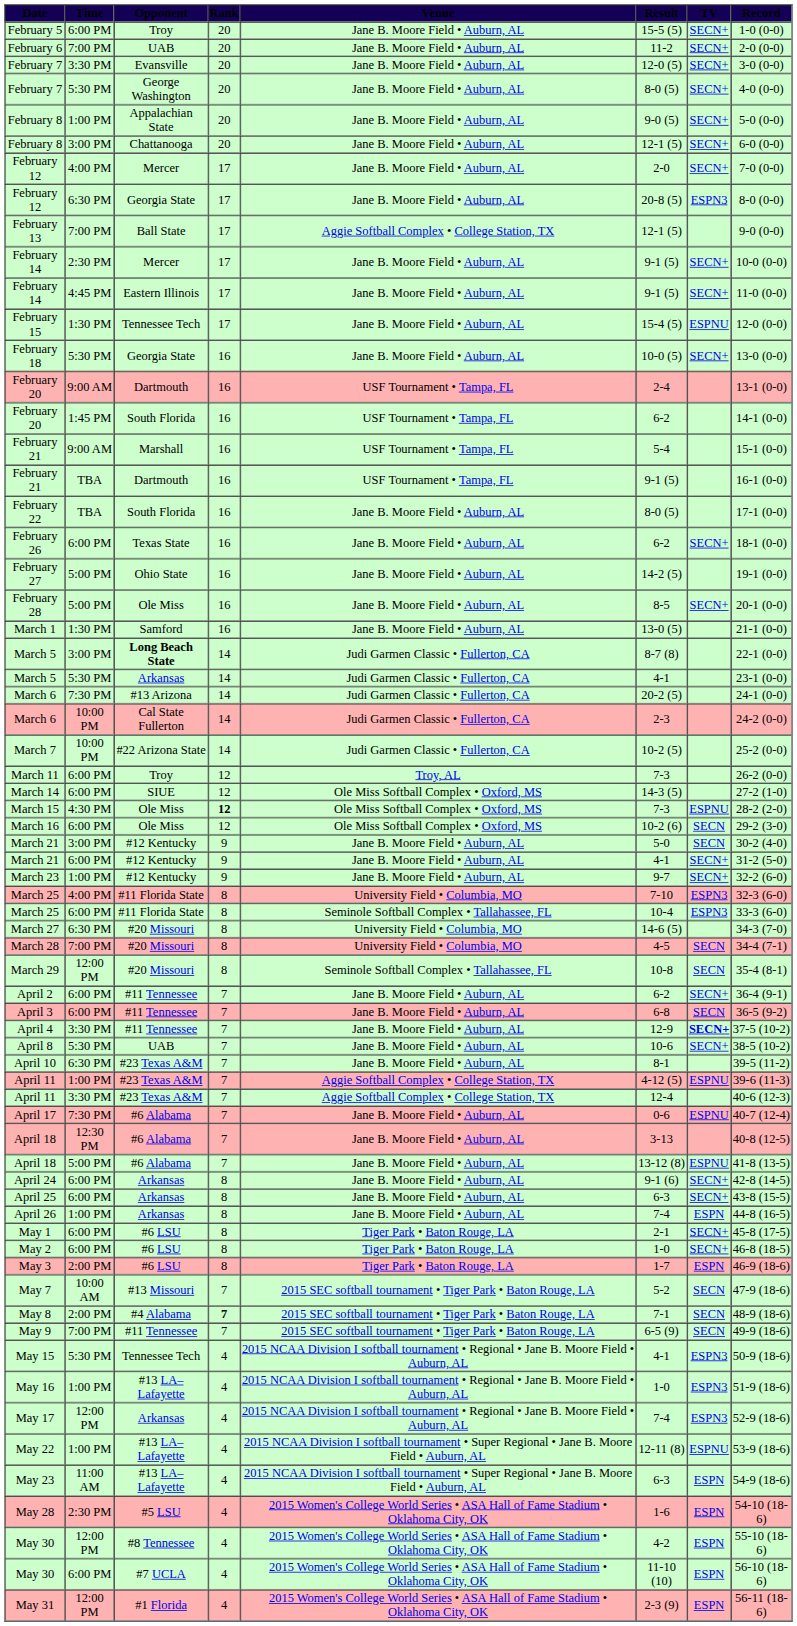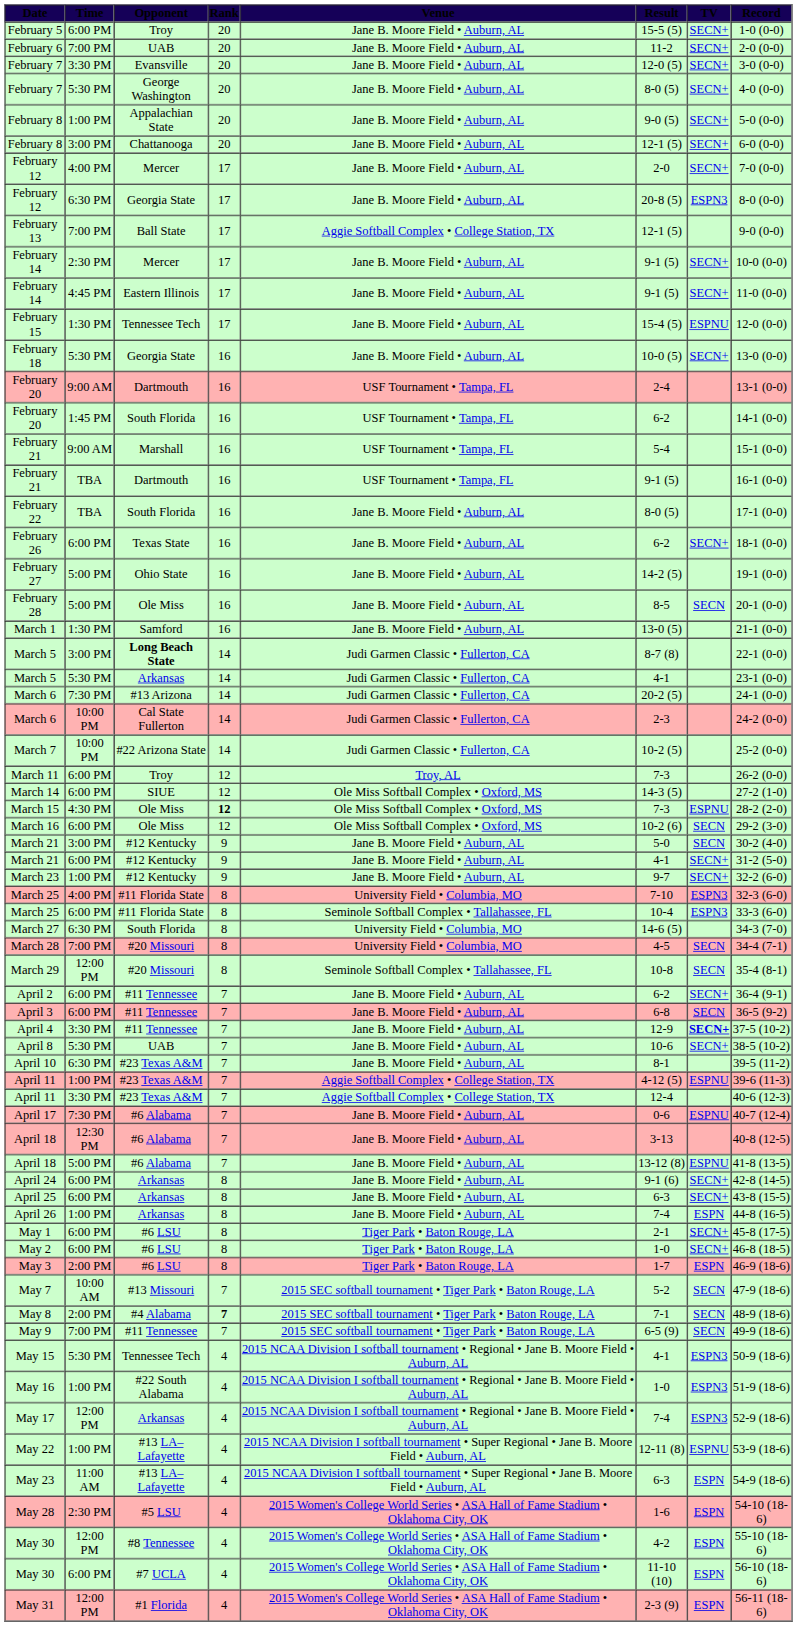 <table cellpadding="1" border="1" cellspacing="0" style="width:80%;">
 <tr>
 <th style="background:#150058;"><span>Date</span></th>
 <th style="background:#150058;"><span>Time</span></th>
 <th style="background:#150058;"><span>Opponent</span></th>
 <th style="background:#150058;"><span>Rank</span></th>
 <th style="background:#150058;"><span>Venue</span></th>
 <th style="background:#150058;"><span>Result</span></th>
 <th style="background:#150058;"><span>TV</span></th>
 <th style="background:#150058;"><span>Record</span></th>
 </tr>
 <tr style="text-align:center; background: #CCFFCC;">
 <td>February 5</td>
 <td>6:00 PM</td>
 <td>Troy</td>
 <td>20</td>
 <td>Jane B. Moore Field • <a href='#'>Auburn, AL</a></td>
 <td>15-5 (5)</td>
 <td><a href='#'>SECN+</a></td>
 <td>1-0 (0-0)</td>
 </tr>
 <tr style="text-align:center; background: #CCFFCC;">
 <td>February 6</td>
 <td>7:00 PM</td>
 <td>UAB</td>
 <td>20</td>
 <td>Jane B. Moore Field • <a href='#'>Auburn, AL</a></td>
 <td>11-2</td>
 <td><a href='#'>SECN+</a></td>
 <td>2-0 (0-0)</td>
 </tr>
 <tr style="text-align:center; background: #CCFFCC;">
 <td>February 7</td>
 <td>3:30 PM</td>
 <td>Evansville</td>
 <td>20</td>
 <td>Jane B. Moore Field • <a href='#'>Auburn, AL</a></td>
 <td>12-0 (5)</td>
 <td><a href='#'>SECN+</a></td>
 <td>3-0 (0-0)</td>
 </tr>
 <tr style="text-align:center; background: #CCFFCC;">
 <td>February 7</td>
 <td>5:30 PM</td>
 <td>George Washington</td>
 <td>20</td>
 <td>Jane B. Moore Field • <a href='#'>Auburn, AL</a></td>
 <td>8-0 (5)</td>
 <td><a href='#'>SECN+</a></td>
 <td>4-0 (0-0)</td>
 </tr>
 <tr style="text-align:center; background: #CCFFCC;">
 <td>February 8</td>
 <td>1:00 PM</td>
 <td>Appalachian State</td>
 <td>20</td>
 <td>Jane B. Moore Field • <a href='#'>Auburn, AL</a></td>
 <td>9-0 (5)</td>
 <td><a href='#'>SECN+</a></td>
 <td>5-0 (0-0)</td>
 </tr>
 <tr style="text-align:center; background: #CCFFCC;">
 <td>February 8</td>
 <td>3:00 PM</td>
 <td>Chattanooga</td>
 <td>20</td>
 <td>Jane B. Moore Field • <a href='#'>Auburn, AL</a></td>
 <td>12-1 (5)</td>
 <td><a href='#'>SECN+</a></td>
 <td>6-0 (0-0)</td>
 </tr>
 <tr style="text-align:center; background: #CCFFCC;">
 <td>February 12</td>
 <td>4:00 PM</td>
 <td>Mercer</td>
 <td>17</td>
 <td>Jane B. Moore Field • <a href='#'>Auburn, AL</a></td>
 <td>2-0</td>
 <td><a href='#'>SECN+</a></td>
 <td>7-0 (0-0)</td>
 </tr>
 <tr style="text-align:center; background: #CCFFCC;">
 <td>February 12</td>
 <td>6:30 PM</td>
 <td>Georgia State</td>
 <td>17</td>
 <td>Jane B. Moore Field • <a href='#'>Auburn, AL</a></td>
 <td>20-8 (5)</td>
 <td><a href='#'>ESPN3</a></td>
 <td>8-0 (0-0)</td>
 </tr>
 <tr style="text-align:center; background: #CCFFCC;">
 <td>February 13</td>
 <td>7:00 PM</td>
 <td>Ball State</td>
 <td>17</td>
 <td><a href='#'>Aggie Softball Complex</a> • <a href='#'>College Station, TX</a></td>
 <td>12-1 (5)</td>
 <td></td>
 <td>9-0 (0-0)</td>
 </tr>
 <tr style="text-align:center; background: #CCFFCC;">
 <td>February 14</td>
 <td>2:30 PM</td>
 <td>Mercer</td>
 <td>17</td>
 <td>Jane B. Moore Field • <a href='#'>Auburn, AL</a></td>
 <td>9-1 (5)</td>
 <td><a href='#'>SECN+</a></td>
 <td>10-0 (0-0)</td>
 </tr>
 <tr style="text-align:center; background: #CCFFCC;">
 <td>February 14</td>
 <td>4:45 PM</td>
 <td>Eastern Illinois</td>
 <td>17</td>
 <td>Jane B. Moore Field • <a href='#'>Auburn, AL</a></td>
 <td>9-1 (5)</td>
 <td><a href='#'>SECN+</a></td>
 <td>11-0 (0-0)</td>
 </tr>
 <tr style="text-align:center; background: #CCFFCC;">
 <td>February 15</td>
 <td>1:30 PM</td>
 <td>Tennessee Tech</td>
 <td>17</td>
 <td>Jane B. Moore Field • <a href='#'>Auburn, AL</a></td>
 <td>15-4 (5)</td>
 <td><a href='#'>ESPNU</a></td>
 <td>12-0 (0-0)</td>
 </tr>
 <tr style="text-align:center; background: #CCFFCC;">
 <td>February 18</td>
 <td>5:30 PM</td>
 <td>Georgia State</td>
 <td>16</td>
 <td>Jane B. Moore Field • <a href='#'>Auburn, AL</a></td>
 <td>10-0 (5)</td>
 <td><a href='#'>SECN+</a></td>
 <td>13-0 (0-0)</td>
 </tr>
 <tr style="text-align:center; background: #FFB2B2;">
 <td>February 20</td>
 <td>9:00 AM</td>
 <td>Dartmouth</td>
 <td>16</td>
 <td>USF Tournament • <a href='#'>Tampa, FL</a></td>
 <td>2-4</td>
 <td></td>
 <td>13-1 (0-0)</td>
 </tr>
 <tr style="text-align:center; background: #CCFFCC;">
 <td>February 20</td>
 <td>1:45 PM</td>
 <td>South Florida</td>
 <td>16</td>
 <td>USF Tournament  • <a href='#'>Tampa, FL</a></td>
 <td>6-2</td>
 <td></td>
 <td>14-1 (0-0)</td>
 </tr>
 <tr style="text-align:center; background: #CCFFCC;">
 <td>February 21</td>
 <td>9:00 AM</td>
 <td>Marshall</td>
 <td>16</td>
 <td>USF Tournament • <a href='#'>Tampa, FL</a></td>
 <td>5-4</td>
 <td></td>
 <td>15-1 (0-0)</td>
 </tr>
 <tr style="text-align:center; background: #CCFFCC;">
 <td>February 21</td>
 <td>TBA</td>
 <td>Dartmouth</td>
 <td>16</td>
 <td>USF Tournament • <a href='#'>Tampa, FL</a></td>
 <td>9-1 (5)</td>
 <td></td>
 <td>16-1 (0-0)</td>
 </tr>
 <tr style="text-align:center; background: #CCFFCC;">
 <td>February 22</td>
 <td>TBA</td>
 <td>South Florida</td>
 <td>16</td>
 <td>Jane B. Moore Field • <a href='#'>Auburn, AL</a></td>
 <td>8-0 (5)</td>
 <td></td>
 <td>17-1 (0-0)</td>
 </tr>
 <tr style="text-align:center; background: #CCFFCC;">
 <td>February 26</td>
 <td>6:00 PM</td>
 <td>Texas State</td>
 <td>16</td>
 <td>Jane B. Moore Field • <a href='#'>Auburn, AL</a></td>
 <td>6-2</td>
 <td><a href='#'>SECN+</a></td>
 <td>18-1 (0-0)</td>
 </tr>
 <tr style="text-align:center; background: #CCFFCC;">
 <td>February 27</td>
 <td>5:00 PM</td>
 <td>Ohio State</td>
 <td>16</td>
 <td>Jane B. Moore Field • <a href='#'>Auburn, AL</a></td>
 <td>14-2 (5)</td>
 <td></td>
 <td>19-1 (0-0)</td>
 </tr>
 <tr style="text-align:center; background: #CCFFCC;">
 <td>February 28</td>
 <td>5:00 PM</td>
 <td>Ole Miss</td>
 <td>16</td>
 <td>Jane B. Moore Field • <a href='#'>Auburn, AL</a></td>
 <td>8-5</td>
-<td><a href='#'>SECN+</a></td>
+<td><a href='#'>SECN</a></td>
 <td>20-1 (0-0)</td>
 </tr>
 <tr style="text-align:center; background: #CCFFCC;">
 <td>March 1</td>
 <td>1:30 PM</td>
 <td>Samford</td>
 <td>16</td>
 <td>Jane B. Moore Field • <a href='#'>Auburn, AL</a></td>
 <td>13-0 (5)</td>
 <td></td>
 <td>21-1 (0-0)</td>
 </tr>
 <tr style="text-align:center; background: #CCFFCC;">
 <td>March 5</td>
 <td>3:00 PM</td>
 <td><strong>Long Beach State</strong></td>
 <td>14</td>
 <td>Judi Garmen Classic • <a href='#'>Fullerton, CA</a></td>
 <td>8-7 (8)</td>
 <td></td>
 <td>22-1 (0-0)</td>
 </tr>
 <tr style="text-align:center; background: #CCFFCC;">
 <td>March 5</td>
 <td>5:30 PM</td>
 <td><a href='#'>Arkansas</a></td>
 <td>14</td>
 <td>Judi Garmen Classic • <a href='#'>Fullerton, CA</a></td>
 <td>4-1</td>
 <td></td>
 <td>23-1 (0-0)</td>
 </tr>
 <tr style="text-align:center; background: #CCFFCC;">
 <td>March 6</td>
 <td>7:30 PM</td>
 <td>#13 Arizona</td>
 <td>14</td>
 <td>Judi Garmen Classic • <a href='#'>Fullerton, CA</a></td>
 <td>20-2 (5)</td>
 <td></td>
 <td>24-1 (0-0)</td>
 </tr>
 <tr style="text-align:center; background: #FFB2B2;">
 <td>March 6</td>
 <td>10:00 PM</td>
 <td>Cal State Fullerton</td>
 <td>14</td>
 <td>Judi Garmen Classic • <a href='#'>Fullerton, CA</a></td>
 <td>2-3</td>
 <td></td>
 <td>24-2 (0-0)</td>
 </tr>
 <tr style="text-align:center; background: #CCFFCC;">
 <td>March 7</td>
 <td>10:00 PM</td>
 <td>#22 Arizona State</td>
 <td>14</td>
 <td>Judi Garmen Classic • <a href='#'>Fullerton, CA</a></td>
 <td>10-2 (5)</td>
 <td></td>
 <td>25-2 (0-0)</td>
 </tr>
 <tr style="text-align:center; background: #CCFFCC;">
 <td>March 11</td>
 <td>6:00 PM</td>
 <td>Troy</td>
 <td>12</td>
 <td><a href='#'>Troy, AL</a></td>
 <td>7-3</td>
 <td></td>
 <td>26-2 (0-0)</td>
 </tr>
 <tr style="text-align:center; background: #CCFFCC;">
 <td>March 14</td>
 <td>6:00 PM</td>
 <td>SIUE</td>
 <td>12</td>
 <td>Ole Miss Softball Complex • <a href='#'>Oxford, MS</a></td>
 <td>14-3 (5)</td>
 <td></td>
 <td>27-2 (1-0)</td>
 </tr>
 <tr style="text-align:center; background: #CCFFCC;">
 <td>March 15</td>
 <td>4:30 PM</td>
 <td>Ole Miss</td>
 <td><strong>12</strong></td>
 <td>Ole Miss Softball Complex • <a href='#'>Oxford, MS</a></td>
 <td>7-3</td>
 <td><a href='#'>ESPNU</a></td>
 <td>28-2 (2-0)</td>
 </tr>
 <tr style="text-align:center; background: #CCFFCC;">
 <td>March 16</td>
 <td>6:00 PM</td>
 <td>Ole Miss</td>
 <td>12</td>
 <td>Ole Miss Softball Complex • <a href='#'>Oxford, MS</a></td>
 <td>10-2 (6)</td>
 <td><a href='#'>SECN</a></td>
 <td>29-2 (3-0)</td>
 </tr>
 <tr style="text-align:center; background: #CCFFCC;">
 <td>March 21</td>
 <td>3:00 PM</td>
 <td>#12 Kentucky</td>
 <td>9</td>
 <td>Jane B. Moore Field • <a href='#'>Auburn, AL</a></td>
 <td>5-0</td>
 <td><a href='#'>SECN</a></td>
 <td>30-2 (4-0)</td>
 </tr>
 <tr style="text-align:center; background: #CCFFCC;">
 <td>March 21</td>
 <td>6:00 PM</td>
 <td>#12 Kentucky</td>
 <td>9</td>
 <td>Jane B. Moore Field • <a href='#'>Auburn, AL</a></td>
 <td>4-1</td>
 <td><a href='#'>SECN+</a></td>
 <td>31-2 (5-0)</td>
 </tr>
 <tr style="text-align:center; background: #CCFFCC;">
 <td>March 23</td>
 <td>1:00 PM</td>
 <td>#12 Kentucky</td>
 <td>9</td>
 <td>Jane B. Moore Field • <a href='#'>Auburn, AL</a></td>
 <td>9-7</td>
 <td><a href='#'>SECN+</a></td>
 <td>32-2 (6-0)</td>
 </tr>
 <tr style="text-align:center; background: #FFB2B2;">
 <td>March 25</td>
 <td>4:00 PM</td>
 <td>#11 Florida State</td>
 <td>8</td>
 <td>University Field • <a href='#'>Columbia, MO</a></td>
 <td>7-10</td>
 <td><a href='#'>ESPN3</a></td>
 <td>32-3 (6-0)</td>
 </tr>
 <tr style="text-align:center; background: #CCFFCC;">
 <td>March 25</td>
 <td>6:00 PM</td>
 <td>#11 Florida State</td>
 <td>8</td>
 <td>Seminole Softball Complex • <a href='#'>Tallahassee, FL</a></td>
 <td>10-4</td>
 <td><a href='#'>ESPN3</a></td>
 <td>33-3 (6-0)</td>
 </tr>
 <tr style="text-align:center; background: #CCFFCC;">
 <td>March 27</td>
 <td>6:30 PM</td>
-<td>#20 <a href='#'>Missouri</a></td>
+<td>South Florida</td>
 <td>8</td>
 <td>University Field • <a href='#'>Columbia, MO</a></td>
 <td>14-6 (5)</td>
 <td></td>
 <td>34-3 (7-0)</td>
 </tr>
 <tr style="text-align:center; background: #FFB2B2;">
 <td>March 28</td>
 <td>7:00 PM</td>
 <td>#20 <a href='#'>Missouri</a></td>
 <td>8</td>
 <td>University Field • <a href='#'>Columbia, MO</a></td>
 <td>4-5</td>
 <td><a href='#'>SECN</a></td>
 <td>34-4 (7-1)</td>
 </tr>
 <tr style="text-align:center; background: #CCFFCC;">
 <td>March 29</td>
 <td>12:00 PM</td>
 <td>#20 <a href='#'>Missouri</a></td>
 <td>8</td>
 <td>Seminole Softball Complex • <a href='#'>Tallahassee, FL</a></td>
 <td>10-8</td>
 <td><a href='#'>SECN</a></td>
 <td>35-4 (8-1)</td>
 </tr>
 <tr style="text-align:center; background: #CCFFCC;">
 <td>April 2</td>
 <td>6:00 PM</td>
 <td>#11 <a href='#'>Tennessee</a></td>
 <td>7</td>
 <td>Jane B. Moore Field • <a href='#'>Auburn, AL</a></td>
 <td>6-2</td>
 <td><a href='#'>SECN+</a></td>
 <td>36-4 (9-1)</td>
 </tr>
 <tr style="text-align:center; background: #FFB2B2;">
 <td>April 3</td>
 <td>6:00 PM</td>
 <td>#11 <a href='#'>Tennessee</a></td>
 <td>7</td>
 <td>Jane B. Moore Field • <a href='#'>Auburn, AL</a></td>
 <td>6-8</td>
 <td><a href='#'>SECN</a></td>
 <td>36-5 (9-2)</td>
 </tr>
 <tr style="text-align:center; background: #CCFFCC;">
 <td>April 4</td>
 <td>3:30 PM</td>
 <td>#11 <a href='#'>Tennessee</a></td>
 <td>7</td>
 <td>Jane B. Moore Field • <a href='#'>Auburn, AL</a></td>
 <td>12-9</td>
 <td><strong><a href='#'>SECN+</a></strong></td>
 <td>37-5 (10-2)</td>
 </tr>
 <tr style="text-align:center; background: #CCFFCC;">
 <td>April 8</td>
 <td>5:30 PM</td>
 <td>UAB</td>
 <td>7</td>
 <td>Jane B. Moore Field • <a href='#'>Auburn, AL</a></td>
 <td>10-6</td>
 <td><a href='#'>SECN+</a></td>
 <td>38-5 (10-2)</td>
 </tr>
 <tr style="text-align:center; background: #CCFFCC;">
 <td>April 10</td>
 <td>6:30 PM</td>
 <td>#23 <a href='#'>Texas A&M</a></td>
 <td>7</td>
 <td>Jane B. Moore Field • <a href='#'>Auburn, AL</a></td>
 <td>8-1</td>
 <td></td>
 <td>39-5 (11-2)</td>
 </tr>
 <tr style="text-align:center; background: #FFB2B2;">
 <td>April 11</td>
 <td>1:00 PM</td>
 <td>#23 <a href='#'>Texas A&M</a></td>
 <td>7</td>
 <td><a href='#'>Aggie Softball Complex</a> • <a href='#'>College Station, TX</a></td>
 <td>4-12 (5)</td>
 <td><a href='#'>ESPNU</a></td>
 <td>39-6 (11-3)</td>
 </tr>
 <tr style="text-align:center; background: #CCFFCC;">
 <td>April 11</td>
 <td>3:30 PM</td>
 <td>#23 <a href='#'>Texas A&M</a></td>
 <td>7</td>
 <td><a href='#'>Aggie Softball Complex</a> • <a href='#'>College Station, TX</a></td>
 <td>12-4</td>
 <td></td>
 <td>40-6 (12-3)</td>
 </tr>
 <tr style="text-align:center; background: #FFB2B2;">
 <td>April 17</td>
 <td>7:30 PM</td>
 <td>#6 <a href='#'>Alabama</a></td>
 <td>7</td>
 <td>Jane B. Moore Field • <a href='#'>Auburn, AL</a></td>
 <td>0-6</td>
 <td><a href='#'>ESPNU</a></td>
 <td>40-7 (12-4)</td>
 </tr>
 <tr style="text-align:center; background: #FFB2B2;">
 <td>April 18</td>
 <td>12:30 PM</td>
 <td>#6 <a href='#'>Alabama</a></td>
 <td>7</td>
 <td>Jane B. Moore Field • <a href='#'>Auburn, AL</a></td>
 <td>3-13</td>
 <td></td>
 <td>40-8 (12-5)</td>
 </tr>
 <tr style="text-align:center; background: #CCFFCC;">
 <td>April 18</td>
 <td>5:00 PM</td>
 <td>#6 <a href='#'>Alabama</a></td>
 <td>7</td>
 <td>Jane B. Moore Field • <a href='#'>Auburn, AL</a></td>
 <td>13-12 (8)</td>
 <td><a href='#'>ESPNU</a></td>
 <td>41-8 (13-5)</td>
 </tr>
 <tr style="text-align:center; background: #CCFFCC;">
 <td>April 24</td>
 <td>6:00 PM</td>
 <td><a href='#'>Arkansas</a></td>
 <td>8</td>
 <td>Jane B. Moore Field • <a href='#'>Auburn, AL</a></td>
 <td>9-1 (6)</td>
 <td><a href='#'>SECN+</a></td>
 <td>42-8 (14-5)</td>
 </tr>
 <tr style="text-align:center; background: #CCFFCC;">
 <td>April 25</td>
 <td>6:00 PM</td>
 <td><a href='#'>Arkansas</a></td>
 <td>8</td>
 <td>Jane B. Moore Field • <a href='#'>Auburn, AL</a></td>
 <td>6-3</td>
 <td><a href='#'>SECN+</a></td>
 <td>43-8 (15-5)</td>
 </tr>
 <tr style="text-align:center; background: #CCFFCC;">
 <td>April 26</td>
 <td>1:00 PM</td>
 <td><a href='#'>Arkansas</a></td>
 <td>8</td>
 <td>Jane B. Moore Field • <a href='#'>Auburn, AL</a></td>
 <td>7-4</td>
 <td><a href='#'>ESPN</a></td>
 <td>44-8 (16-5)</td>
 </tr>
 <tr style="text-align:center; background: #CCFFCC;">
 <td>May 1</td>
 <td>6:00 PM</td>
 <td>#6 <a href='#'>LSU</a></td>
 <td>8</td>
 <td><a href='#'>Tiger Park</a> • <a href='#'>Baton Rouge, LA</a></td>
 <td>2-1</td>
 <td><a href='#'>SECN+</a></td>
 <td>45-8 (17-5)</td>
 </tr>
 <tr style="text-align:center; background: #CCFFCC;">
 <td>May 2</td>
 <td>6:00 PM</td>
 <td>#6 <a href='#'>LSU</a></td>
 <td>8</td>
 <td><a href='#'>Tiger Park</a> • <a href='#'>Baton Rouge, LA</a></td>
 <td>1-0</td>
 <td><a href='#'>SECN+</a></td>
 <td>46-8 (18-5)</td>
 </tr>
 <tr style="text-align:center; background: #FFB2B2;">
 <td>May 3</td>
 <td>2:00 PM</td>
 <td>#6 <a href='#'>LSU</a></td>
 <td>8</td>
 <td><a href='#'>Tiger Park</a> • <a href='#'>Baton Rouge, LA</a></td>
 <td>1-7</td>
 <td><a href='#'>ESPN</a></td>
 <td>46-9 (18-6)</td>
 </tr>
 <tr style="text-align:center; background: #CCFFCC;">
 <td>May 7</td>
 <td>10:00 AM</td>
 <td>#13 <a href='#'>Missouri</a></td>
 <td>7</td>
 <td><a href='#'>2015 SEC softball tournament</a> • <a href='#'>Tiger Park</a> • <a href='#'>Baton Rouge, LA</a></td>
 <td>5-2</td>
 <td><a href='#'>SECN</a></td>
 <td>47-9 (18-6)</td>
 </tr>
 <tr style="text-align:center; background: #CCFFCC;">
 <td>May 8</td>
 <td>2:00 PM</td>
 <td>#4 <a href='#'>Alabama</a></td>
 <td><strong>7</strong></td>
 <td><a href='#'>2015 SEC softball tournament</a> • <a href='#'>Tiger Park</a> • <a href='#'>Baton Rouge, LA</a></td>
 <td>7-1</td>
 <td><a href='#'>SECN</a></td>
 <td>48-9 (18-6)</td>
 </tr>
 <tr style="text-align:center; background: #CCFFCC;">
 <td>May 9</td>
 <td>7:00 PM</td>
 <td>#11 <a href='#'>Tennessee</a></td>
 <td>7</td>
 <td><a href='#'>2015 SEC softball tournament</a> • <a href='#'>Tiger Park</a> • <a href='#'>Baton Rouge, LA</a></td>
 <td>6-5 (9)</td>
 <td><a href='#'>SECN</a></td>
 <td>49-9 (18-6)</td>
 </tr>
 <tr style="text-align:center; background: #CCFFCC;">
 <td>May 15</td>
 <td>5:30 PM</td>
 <td>Tennessee Tech</td>
 <td>4</td>
 <td><a href='#'>2015 NCAA Division I softball tournament</a> • Regional • Jane B. Moore Field • <a href='#'>Auburn, AL</a></td>
 <td>4-1</td>
 <td><a href='#'>ESPN3</a></td>
 <td>50-9 (18-6)</td>
 </tr>
 <tr style="text-align:center; background: #CCFFCC;">
 <td>May 16</td>
 <td>1:00 PM</td>
-<td>#13 <a href='#'>LA–Lafayette</a></td>
+<td>#22 South Alabama</td>
 <td>4</td>
 <td><a href='#'>2015 NCAA Division I softball tournament</a> • Regional • Jane B. Moore Field • <a href='#'>Auburn, AL</a></td>
 <td>1-0</td>
 <td><a href='#'>ESPN3</a></td>
 <td>51-9 (18-6)</td>
 </tr>
 <tr style="text-align:center; background: #CCFFCC;">
 <td>May 17</td>
 <td>12:00 PM</td>
 <td><a href='#'>Arkansas</a></td>
 <td>4</td>
 <td><a href='#'>2015 NCAA Division I softball tournament</a> • Regional • Jane B. Moore Field • <a href='#'>Auburn, AL</a></td>
 <td>7-4</td>
 <td><a href='#'>ESPN3</a></td>
 <td>52-9 (18-6)</td>
 </tr>
 <tr style="text-align:center; background: #CCFFCC;">
 <td>May 22</td>
 <td>1:00 PM</td>
 <td>#13 <a href='#'>LA–Lafayette</a></td>
 <td>4</td>
 <td><a href='#'>2015 NCAA Division I softball tournament</a> • Super Regional • Jane B. Moore Field • <a href='#'>Auburn, AL</a></td>
 <td>12-11 (8)</td>
 <td><a href='#'>ESPNU</a></td>
 <td>53-9 (18-6)</td>
 </tr>
 <tr style="text-align:center; background: #CCFFCC;">
 <td>May 23</td>
 <td>11:00 AM</td>
 <td>#13 <a href='#'>LA–Lafayette</a></td>
 <td>4</td>
 <td><a href='#'>2015 NCAA Division I softball tournament</a> • Super Regional • Jane B. Moore Field • <a href='#'>Auburn, AL</a></td>
 <td>6-3</td>
 <td><a href='#'>ESPN</a></td>
 <td>54-9 (18-6)</td>
 </tr>
 <tr style="text-align:center; background: #FFB2B2;">
 <td>May 28</td>
 <td>2:30 PM</td>
 <td>#5 <a href='#'>LSU</a></td>
 <td>4</td>
 <td><a href='#'>2015 Women's College World Series</a> • <a href='#'>ASA Hall of Fame Stadium</a> • <a href='#'>Oklahoma City, OK</a></td>
 <td>1-6</td>
 <td><a href='#'>ESPN</a></td>
 <td>54-10 (18-6)</td>
 </tr>
 <tr style="text-align:center; background: #CCFFCC;">
 <td>May 30</td>
 <td>12:00 PM</td>
 <td>#8 <a href='#'>Tennessee</a></td>
 <td>4</td>
 <td><a href='#'>2015 Women's College World Series</a> • <a href='#'>ASA Hall of Fame Stadium</a> • <a href='#'>Oklahoma City, OK</a></td>
 <td>4-2</td>
 <td><a href='#'>ESPN</a></td>
 <td>55-10 (18-6)</td>
 </tr>
 <tr style="text-align:center; background: #CCFFCC;">
 <td>May 30</td>
 <td>6:00 PM</td>
 <td>#7 <a href='#'>UCLA</a></td>
 <td>4</td>
 <td><a href='#'>2015 Women's College World Series</a> • <a href='#'>ASA Hall of Fame Stadium</a> • <a href='#'>Oklahoma City, OK</a></td>
 <td>11-10 (10)</td>
 <td><a href='#'>ESPN</a></td>
 <td>56-10 (18-6)</td>
 </tr>
 <tr style="text-align:center; background: #FFB2B2;">
 <td>May 31</td>
 <td>12:00 PM</td>
 <td>#1 <a href='#'>Florida</a></td>
 <td>4</td>
 <td><a href='#'>2015 Women's College World Series</a> • <a href='#'>ASA Hall of Fame Stadium</a> • <a href='#'>Oklahoma City, OK</a></td>
 <td>2-3 (9)</td>
 <td><a href='#'>ESPN</a></td>
 <td>56-11 (18-6)</td>
 </tr>
 </table>
